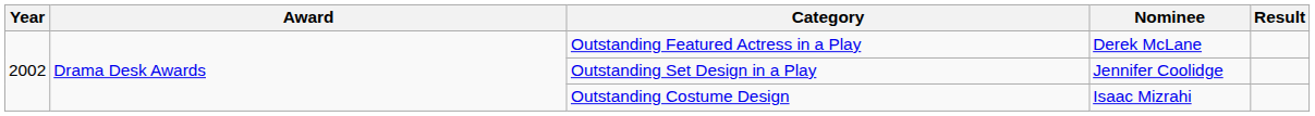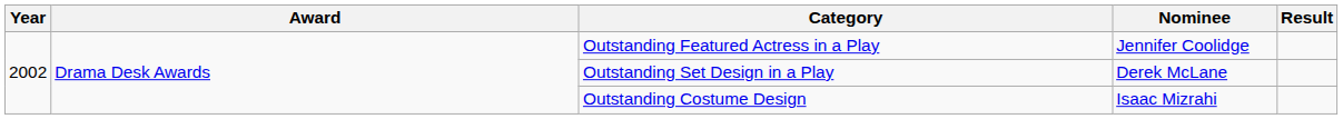 <table class="wikitable">
 <tr>
 <th scope="col" style="width:1em;">Year</th>
 <th scope="col" style="width:35em;">Award</th>
 <th scope="col" style="width:35em;">Category</th>
 <th scope="col" style="width:10em;">Nominee</th>
 <th scope="col" style="width:1em;">Result</th>
 </tr>
 <tr>
 <td rowspan="3">2002</td>
 <td rowspan="3"><a href='#'>Drama Desk Awards</a></td>
 <td><a href='#'>Outstanding Featured Actress in a Play</a></td>
-<td><a href='#'>Derek McLane</a></td>
+<td><a href='#'>Jennifer Coolidge</a></td>
 <td></td>
 </tr>
 <tr>
 <td><a href='#'>Outstanding Set Design in a Play</a></td>
-<td><a href='#'>Jennifer Coolidge</a></td>
+<td><a href='#'>Derek McLane</a></td>
 <td></td>
 </tr>
 <tr>
 <td><a href='#'>Outstanding Costume Design</a></td>
 <td><a href='#'>Isaac Mizrahi</a></td>
 <td></td>
 </tr>
 </table>
